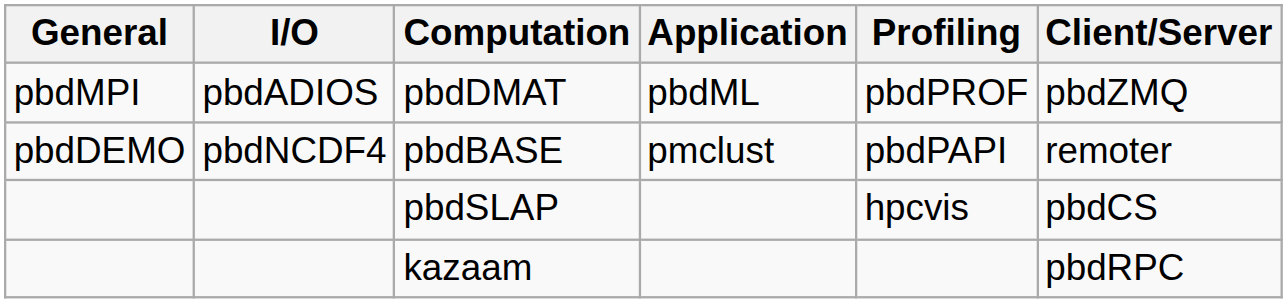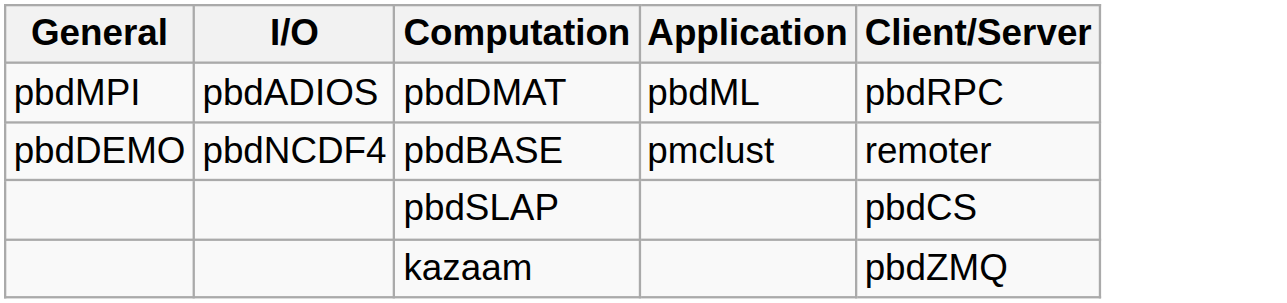 <table class="wikitable">
 <tr>
 <th>General</th>
 <th>I/O</th>
 <th>Computation</th>
 <th>Application</th>
-<th>Profiling</th>
 <th>Client/Server</th>
 </tr>
 <tr>
 <td>pbdMPI</td>
 <td>pbdADIOS</td>
 <td>pbdDMAT</td>
 <td>pbdML</td>
-<td>pbdPROF</td>
-<td>pbdZMQ</td>
+<td>pbdRPC</td>
 </tr>
 <tr>
 <td>pbdDEMO</td>
 <td>pbdNCDF4</td>
 <td>pbdBASE</td>
 <td>pmclust</td>
-<td>pbdPAPI</td>
 <td>remoter</td>
 </tr>
 <tr>
 <td></td>
 <td></td>
 <td>pbdSLAP</td>
 <td></td>
-<td>hpcvis</td>
 <td>pbdCS</td>
 </tr>
 <tr>
 <td></td>
 <td></td>
 <td>kazaam</td>
 <td></td>
-<td></td>
-<td>pbdRPC</td>
+<td>pbdZMQ</td>
 </tr>
 </table>
